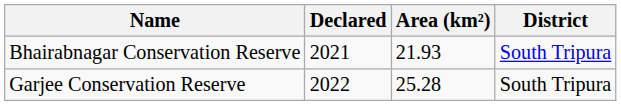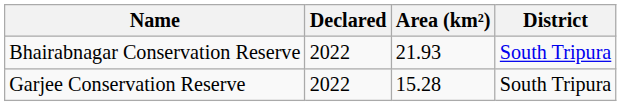 <table class="wikitable sortable">
 <tr>
 <th>Name</th>
 <th>Declared</th>
 <th>Area (km²)</th>
 <th>District</th>
 </tr>
 <tr>
 <td>Bhairabnagar Conservation Reserve</td>
-<td>2021</td>
+<td>2022</td>
 <td>21.93</td>
 <td><a href='#'>South Tripura</a></td>
 </tr>
 <tr>
 <td>Garjee Conservation Reserve</td>
 <td>2022</td>
-<td>25.28</td>
+<td>15.28</td>
 <td>South Tripura</td>
 </tr>
 </table>
